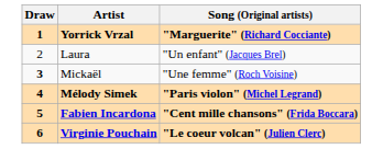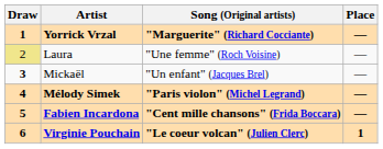 <table class="sortable wikitable" style="margin: 1em auto 1em auto; text-align:center;">
 <tr>
 <th>Draw</th>
 <th>Artist</th>
 <th>Song <small>(Original artists)</small></th>
+<th>Place</th>
 </tr>
 <tr style="font-weight:bold; background:navajowhite;">
 <td>1</td>
 <td style="text-align:left;">Yorrick Vrzal</td>
 <td style="text-align:left;">"Marguerite" <small>(<a href='#'>Richard Cocciante</a>)</small></td>
+<td>—</td>
 </tr>
 <tr>
-<td>2</td>
+<td style="background: khaki;">2</td>
 <td style="text-align:left;">Laura</td>
-<td style="text-align:left;">"Un enfant" <small>(<a href='#'>Jacques Brel</a>)</small></td>
+<td style="text-align:left;">"Une femme" <small>(<a href='#'>Roch Voisine</a>)</small></td>
+<td>—</td>
 </tr>
 <tr>
 <td><strong>3</strong></td>
 <td style="text-align:left;">Mickaël</td>
-<td style="text-align:left;">"Une femme" <small>(<a href='#'>Roch Voisine</a>)</small></td>
+<td style="text-align:left;">"Un enfant" <small>(<a href='#'>Jacques Brel</a>)</small></td>
+<td>—</td>
 </tr>
 <tr style="font-weight:bold; background:navajowhite;">
 <td>4</td>
 <td style="text-align:left;">Mélody Simek</td>
 <td style="text-align:left;">"Paris violon" <small>(<a href='#'>Michel Legrand</a>)</small></td>
+<td>—</td>
 </tr>
 <tr style="font-weight:bold; background:navajowhite;">
 <td>5</td>
 <td style="text-align:left;"><a href='#'>Fabien Incardona</a></td>
 <td style="text-align:left;">"Cent mille chansons" <small>(<a href='#'>Frida Boccara</a>)</small></td>
+<td>—</td>
 </tr>
 <tr style="font-weight:bold; background:navajowhite;">
 <td>6</td>
 <td style="text-align:left;"><a href='#'>Virginie Pouchain</a></td>
 <td style="text-align:left;">"Le coeur volcan" <small>(<a href='#'>Julien Clerc</a>)</small></td>
+<td>1</td>
 </tr>
 </table>
